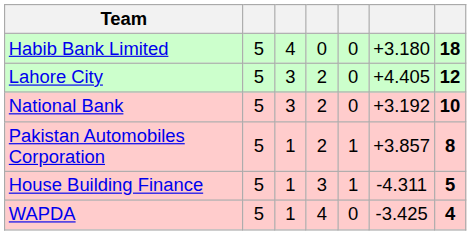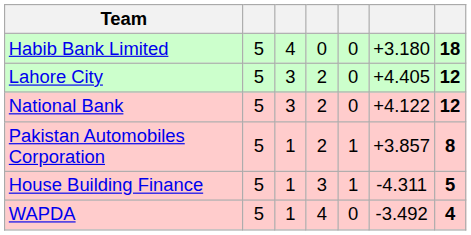 <table class="wikitable sortable" style="text-align:center";"font-size:95%">
 <tr>
 <th style="width:200px;">Team</th>
 <th style="width:20px;"></th>
 <th style="width:20px;"></th>
 <th style="width:20px;"></th>
 <th style="width:20px;"></th>
 <th style="width:45px;"></th>
 <th style="width:20px;"></th>
 </tr>
 <tr bgcolor="#ccffcc">
 <td style="text-align:left"><a href='#'>Habib Bank Limited</a></td>
 <td>5</td>
 <td>4</td>
 <td>0</td>
 <td>0</td>
 <td>+3.180</td>
 <td><strong>18</strong></td>
 </tr>
 <tr bgcolor="#ccffcc">
 <td style="text-align:left"><a href='#'>Lahore City</a></td>
 <td>5</td>
 <td>3</td>
 <td>2</td>
 <td>0</td>
 <td>+4.405</td>
 <td><strong>12</strong></td>
 </tr>
 <tr bgcolor="#ffcccc">
 <td style="text-align:left"><a href='#'>National Bank</a></td>
 <td>5</td>
 <td>3</td>
 <td>2</td>
 <td>0</td>
-<td>+3.192</td>
-<td><strong>10</strong></td>
+<td>+4.122</td>
+<td><strong>12</strong></td>
 </tr>
 <tr bgcolor="#ffcccc">
 <td style="text-align:left"><a href='#'>Pakistan Automobiles Corporation</a></td>
 <td>5</td>
 <td>1</td>
 <td>2</td>
 <td>1</td>
 <td>+3.857</td>
 <td><strong>8</strong></td>
 </tr>
 <tr bgcolor="#ffcccc">
 <td style="text-align:left"><a href='#'>House Building Finance</a></td>
 <td>5</td>
 <td>1</td>
 <td>3</td>
 <td>1</td>
 <td>-4.311</td>
 <td><strong>5</strong></td>
 </tr>
 <tr bgcolor="#ffcccc">
 <td style="text-align:left"><a href='#'>WAPDA</a></td>
 <td>5</td>
 <td>1</td>
 <td>4</td>
 <td>0</td>
-<td>-3.425</td>
+<td>-3.492</td>
 <td><strong>4</strong></td>
 </tr>
 </table>
